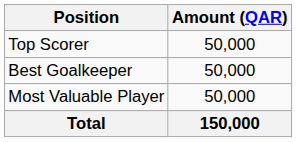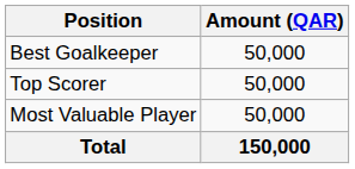 <table class="wikitable" style="text-align:center">
 <tr>
 <th>Position</th>
 <th>Amount (<a href='#'>QAR</a>)</th>
 </tr>
 <tr>
-<td align="left">Top Scorer</td>
+<td align="left">Best Goalkeeper</td>
 <td>50,000</td>
 </tr>
 <tr>
-<td align="left">Best Goalkeeper</td>
+<td align="left">Top Scorer</td>
 <td>50,000</td>
 </tr>
 <tr>
 <td align="left">Most Valuable Player</td>
 <td>50,000</td>
 </tr>
 <tr>
 <th>Total</th>
 <th>150,000</th>
 </tr>
 </table>
